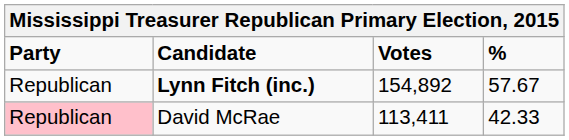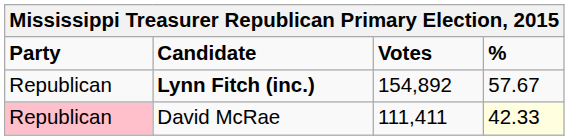 <table class="wikitable">
 <tr>
 <th colspan="4">Mississippi Treasurer Republican Primary Election, 2015</th>
 </tr>
 <tr>
 <td><strong>Party</strong></td>
 <td><strong>Candidate</strong></td>
 <td><strong>Votes</strong></td>
 <td><strong>%</strong></td>
 </tr>
 <tr>
 <td>Republican</td>
 <td><strong>Lynn Fitch (inc.)</strong></td>
 <td>154,892</td>
 <td>57.67</td>
 </tr>
 <tr>
 <td style="background: pink;">Republican</td>
 <td>David McRae</td>
-<td>113,411</td>
-<td>42.33</td>
+<td>111,411</td>
+<td style="background: lightyellow;">42.33</td>
 </tr>
 </table>
